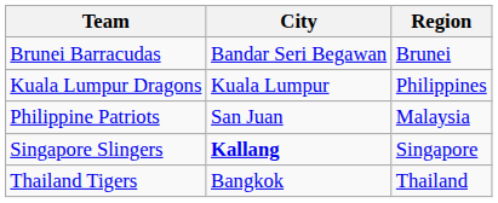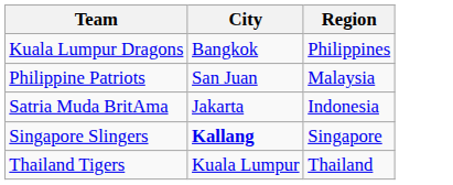 <table class="wikitable">
 <tr>
 <th>Team</th>
 <th>City</th>
 <th>Region</th>
 </tr>
 <tr>
-<td><a href='#'>Brunei Barracudas</a></td>
-<td><a href='#'>Bandar Seri Begawan</a></td>
-<td><a href='#'>Brunei</a></td>
-</tr>
-<tr>
 <td><a href='#'>Kuala Lumpur Dragons</a></td>
-<td><a href='#'>Kuala Lumpur</a></td>
+<td><a href='#'>Bangkok</a></td>
 <td><a href='#'>Philippines</a></td>
 </tr>
 <tr>
 <td><a href='#'>Philippine Patriots</a></td>
 <td><a href='#'>San Juan</a></td>
 <td><a href='#'>Malaysia</a></td>
 </tr>
 <tr>
+<td><a href='#'>Satria Muda BritAma</a></td>
+<td><a href='#'>Jakarta</a></td>
+<td><a href='#'>Indonesia</a></td>
+</tr>
+<tr>
 <td><a href='#'>Singapore Slingers</a></td>
 <td><strong><a href='#'>Kallang</a></strong></td>
 <td><a href='#'>Singapore</a></td>
 </tr>
 <tr>
 <td><a href='#'>Thailand Tigers</a></td>
-<td><a href='#'>Bangkok</a></td>
+<td><a href='#'>Kuala Lumpur</a></td>
 <td><a href='#'>Thailand</a></td>
 </tr>
 </table>
